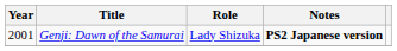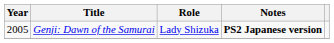 <table class="wikitable">
 <tr>
 <th>Year</th>
 <th>Title</th>
 <th>Role</th>
 <th class="unsortable">Notes</th>
 <th class="unsortable"></th>
 </tr>
 <tr>
-<td>2001</td>
+<td>2005</td>
 <td><em><a href='#'>Genji: Dawn of the Samurai</a></em></td>
 <td><a href='#'>Lady Shizuka</a></td>
 <td><strong>PS2 Japanese version</strong></td>
 <td></td>
 </tr>
 <tr>
 </tr>
 </table>
